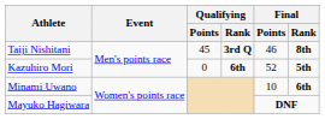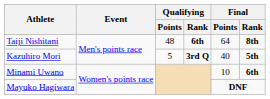 <table class=wikitable style="font-size:90%">
 <tr>
 <th rowspan=2>Athlete</th>
 <th rowspan=2>Event</th>
 <th colspan=2>Qualifying</th>
 <th colspan=2>Final</th>
 </tr>
 <tr>
 <th>Points</th>
 <th>Rank</th>
 <th>Points</th>
 <th>Rank</th>
 </tr>
 <tr>
 <td><a href='#'>Taiji Nishitani</a></td>
 <td rowspan=2><a href='#'>Men's points race</a></td>
-<td align=center>45</td>
-<td align=center><strong>3rd Q</strong></td>
-<td align=center>46</td>
+<td align=center>48</td>
+<td align=center><strong>6th</strong></td>
+<td align=center>64</td>
 <td align=center><strong>8th</strong></td>
 </tr>
 <tr>
 <td><a href='#'>Kazuhiro Mori</a></td>
-<td align=center>0</td>
-<td align=center><strong>6th</strong></td>
-<td align=center>52</td>
+<td align=center>5</td>
+<td align=center><strong>3rd Q</strong></td>
+<td align=center>40</td>
 <td align=center><strong>5th</strong></td>
 </tr>
 <tr>
 <td><a href='#'>Minami Uwano</a></td>
 <td rowspan=2><a href='#'>Women's points race</a></td>
 <td colspan="2" rowspan=2 style="text-align:center; background:wheat;"></td>
 <td align=center>10</td>
 <td align=center><strong>6th</strong></td>
 </tr>
 <tr>
 <td><a href='#'>Mayuko Hagiwara</a></td>
 <td align=center colspan=2><strong>DNF</strong></td>
 </tr>
 </table>
